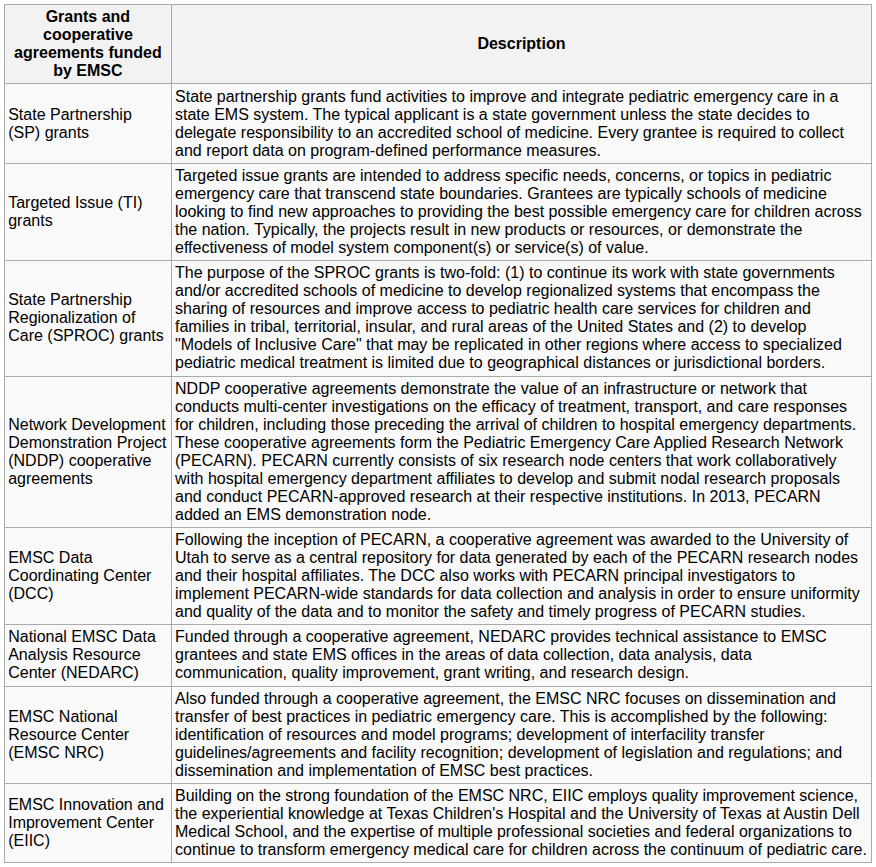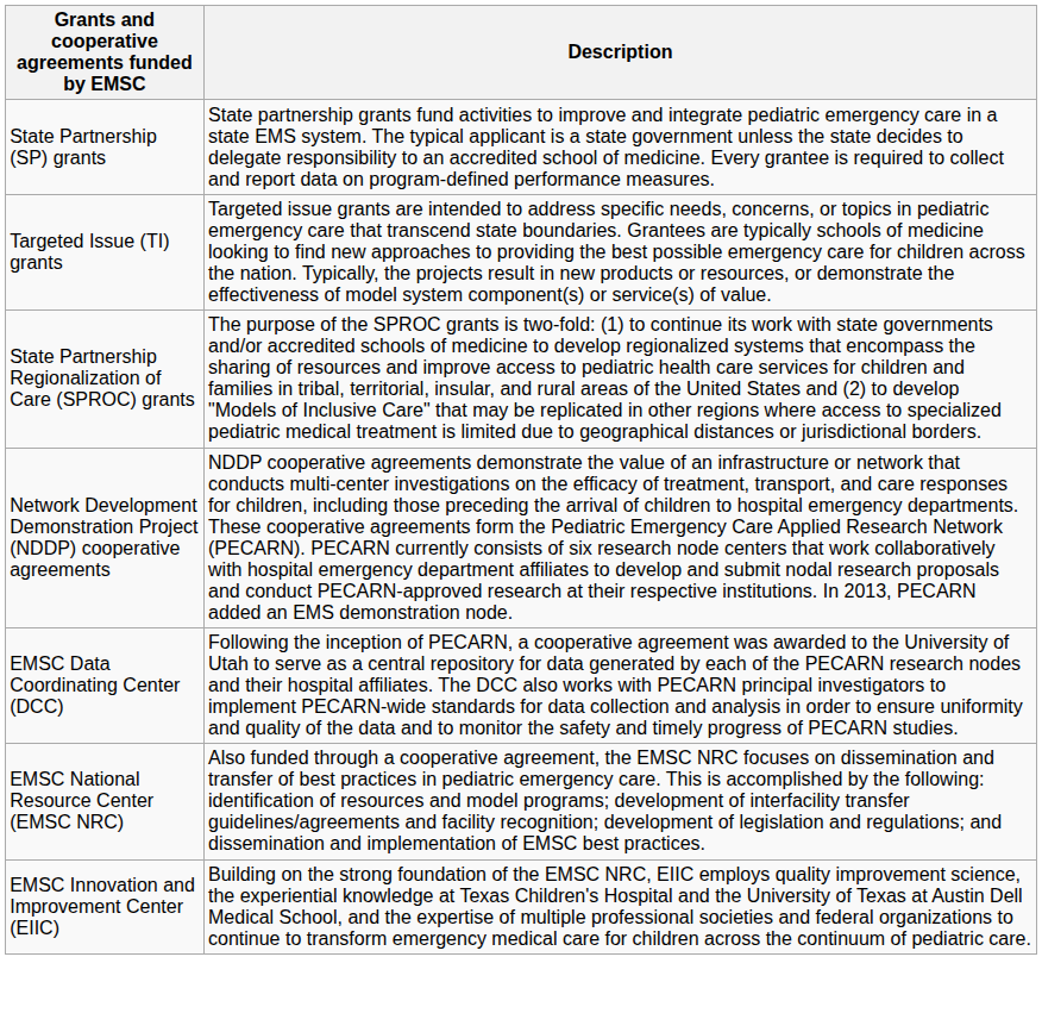 <table class="wikitable">
 <tr>
 <th>Grants and cooperative agreements funded by EMSC</th>
 <th>Description</th>
 </tr>
 <tr>
 <td>State Partnership (SP) grants</td>
 <td>State partnership grants fund activities to improve and integrate pediatric emergency care in a state EMS system. The typical applicant is a state government unless the state decides to delegate responsibility to an accredited school of medicine. Every grantee is required to collect and report data on program-defined performance measures.</td>
 </tr>
 <tr>
 <td>Targeted Issue (TI) grants</td>
 <td>Targeted issue grants are intended to address specific needs, concerns, or topics in pediatric emergency care that transcend state boundaries. Grantees are typically schools of medicine looking to find new approaches to providing the best possible emergency care for children across the nation. Typically, the projects result in new products or resources, or demonstrate the effectiveness of model system component(s) or service(s) of value.</td>
 </tr>
 <tr>
 <td>State Partnership Regionalization of Care (SPROC) grants</td>
 <td>The purpose of the SPROC grants is two-fold: (1) to continue its work with state governments and/or accredited schools of medicine to develop regionalized systems that encompass the sharing of resources and improve access to pediatric health care services for children and families in tribal, territorial, insular, and rural areas of the United States and (2) to develop "Models of Inclusive Care" that may be replicated in other regions where access to specialized pediatric medical treatment is limited due to geographical distances or jurisdictional borders.</td>
 </tr>
 <tr>
 <td>Network Development Demonstration Project (NDDP) cooperative agreements</td>
 <td>NDDP cooperative agreements demonstrate the value of an infrastructure or network that conducts multi-center investigations on the efficacy of treatment, transport, and care responses for children, including those preceding the arrival of children to hospital emergency departments. These cooperative agreements form the Pediatric Emergency Care Applied Research Network (PECARN). PECARN currently consists of six research node centers that work collaboratively with hospital emergency department affiliates to develop and submit nodal research proposals and conduct PECARN-approved research at their respective institutions. In 2013, PECARN added an EMS demonstration node.</td>
 </tr>
 <tr>
 <td>EMSC Data Coordinating Center (DCC)</td>
 <td>Following the inception of PECARN, a cooperative agreement was awarded to the University of Utah to serve as a central repository for data generated by each of the PECARN research nodes and their hospital affiliates.  The DCC also works with PECARN principal investigators to implement PECARN-wide standards for data collection and analysis in order to ensure uniformity and quality of the data and to monitor the safety and timely progress of PECARN studies.</td>
 </tr>
 <tr>
-<td>National EMSC Data Analysis Resource Center (NEDARC)</td>
-<td>Funded through a cooperative agreement, NEDARC provides technical assistance to EMSC grantees and state EMS offices in the areas of data collection, data analysis, data communication, quality improvement, grant writing, and research design.</td>
-</tr>
-<tr>
 <td>EMSC National Resource Center (EMSC NRC)</td>
 <td>Also funded through a cooperative agreement, the EMSC NRC focuses on dissemination and transfer of best practices in pediatric emergency care. This is accomplished by the following: identification of resources and model programs; development of interfacility transfer guidelines/agreements and facility recognition; development of legislation and regulations; and dissemination and implementation of EMSC best practices.</td>
 </tr>
 <tr>
 <td>EMSC Innovation and Improvement Center (EIIC)</td>
 <td>Building on the strong foundation of the EMSC NRC, EIIC employs quality improvement science, the experiential knowledge at Texas Children's Hospital and the University of Texas at Austin Dell Medical School, and the expertise of multiple professional societies and federal organizations to continue to transform emergency medical care for children across the continuum of pediatric care.</td>
 </tr>
 </table>
